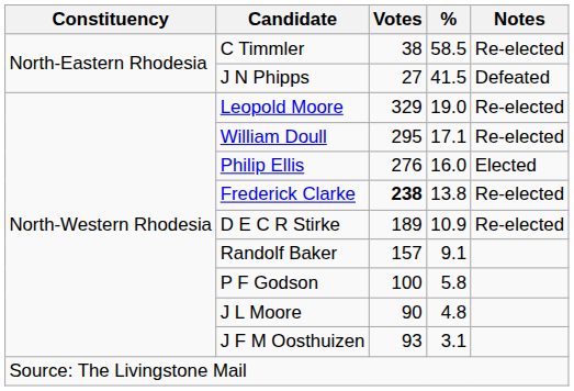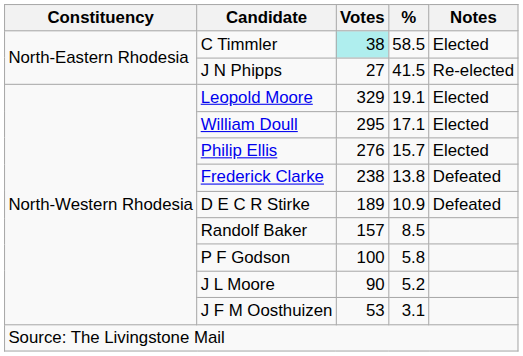 <table class=wikitable>
 <tr>
 <th>Constituency</th>
 <th>Candidate</th>
 <th>Votes</th>
 <th>%</th>
 <th>Notes</th>
 </tr>
 <tr>
 <td rowspan=2>North-Eastern Rhodesia</td>
 <td>C Timmler</td>
-<td align=right>38</td>
+<td align=right style="background: paleturquoise;">38</td>
 <td align=right>58.5</td>
-<td>Re-elected</td>
+<td>Elected</td>
 </tr>
 <tr>
 <td>J N Phipps</td>
 <td align=right>27</td>
 <td align=right>41.5</td>
-<td>Defeated</td>
+<td>Re-elected</td>
 </tr>
 <tr>
 <td rowspan=9>North-Western Rhodesia</td>
 <td><a href='#'>Leopold Moore</a></td>
 <td align=right>329</td>
-<td align=right>19.0</td>
-<td>Re-elected</td>
+<td align=right>19.1</td>
+<td>Elected</td>
 </tr>
 <tr>
 <td><a href='#'>William Doull</a></td>
 <td align=right>295</td>
 <td align=right>17.1</td>
-<td>Re-elected</td>
+<td>Elected</td>
 </tr>
 <tr>
 <td><a href='#'>Philip Ellis</a></td>
 <td align=right>276</td>
-<td align=right>16.0</td>
+<td align=right>15.7</td>
 <td>Elected</td>
 </tr>
 <tr>
 <td><a href='#'>Frederick Clarke</a></td>
-<td align=right><strong>238</strong></td>
+<td align=right>238</td>
 <td align=right>13.8</td>
-<td>Re-elected</td>
+<td>Defeated</td>
 </tr>
 <tr>
 <td>D E C R Stirke</td>
 <td align=right>189</td>
 <td align=right>10.9</td>
-<td>Re-elected</td>
+<td>Defeated</td>
 </tr>
 <tr>
 <td>Randolf Baker</td>
 <td align=right>157</td>
-<td align=right>9.1</td>
+<td align=right>8.5</td>
 <td></td>
 </tr>
 <tr>
 <td>P F Godson</td>
 <td align=right>100</td>
 <td align=right>5.8</td>
 <td></td>
 </tr>
 <tr>
 <td>J L Moore</td>
 <td align=right>90</td>
-<td align=right>4.8</td>
+<td align=right>5.2</td>
 <td></td>
 </tr>
 <tr>
 <td>J F M Oosthuizen</td>
-<td align=right>93</td>
+<td align=right>53</td>
 <td align=right>3.1</td>
 <td></td>
 </tr>
 <tr>
 <td align=left colspan=5>Source: The Livingstone Mail</td>
 </tr>
 </table>
